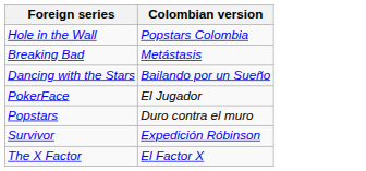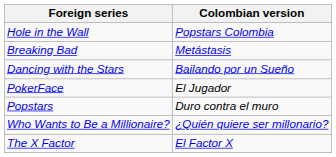 <table class="wikitable sortable">
 <tr>
 <th>Foreign series</th>
 <th>Colombian version</th>
 </tr>
 <tr>
 <td><em><a href='#'>Hole in the Wall</a></em></td>
 <td><em><a href='#'>Popstars Colombia</a></em></td>
 </tr>
 <tr>
 <td><em><a href='#'>Breaking Bad</a></em></td>
 <td><em><a href='#'>Metástasis</a></em></td>
 </tr>
 <tr>
 <td><em><a href='#'>Dancing with the Stars</a></em></td>
 <td><em><a href='#'>Bailando por un Sueño</a></em></td>
 </tr>
 <tr>
 <td><em><a href='#'>PokerFace</a></em></td>
 <td><em>El Jugador</em></td>
 </tr>
 <tr>
 <td><em><a href='#'>Popstars</a></em></td>
 <td><em>Duro contra el muro</em></td>
 </tr>
 <tr>
-<td><em><a href='#'>Survivor</a></em></td>
-<td><em><a href='#'>Expedición Róbinson</a></em></td>
+<td><em><a href='#'>Who Wants to Be a Millionaire?</a></em></td>
+<td><em><a href='#'>¿Quién quiere ser millonario?</a></em></td>
 </tr>
 <tr>
 <td><em><a href='#'>The X Factor</a></em></td>
 <td><em><a href='#'>El Factor X</a></em></td>
 </tr>
 </table>
